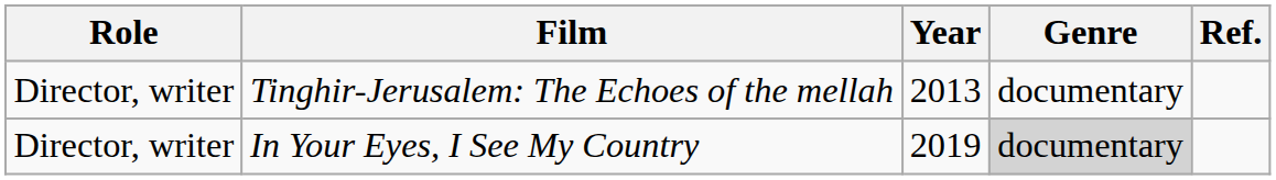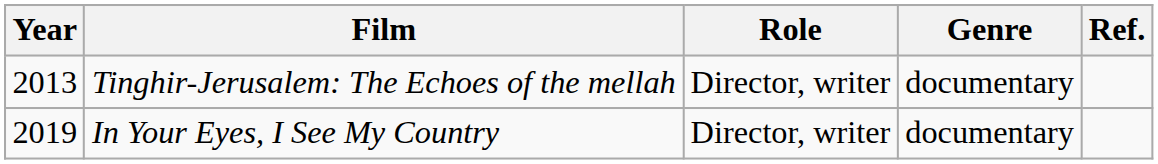 <table class="wikitable">
 <tr>
+<th>Year</th>
+<th>Film</th>
 <th>Role</th>
-<th>Film</th>
-<th>Year</th>
 <th>Genre</th>
 <th>Ref.</th>
 </tr>
 <tr>
+<td>2013</td>
+<td><em>Tinghir-Jerusalem: The Echoes of the mellah</em></td>
 <td>Director, writer</td>
-<td><em>Tinghir-Jerusalem: The Echoes of the mellah</em></td>
-<td>2013</td>
 <td>documentary</td>
 <td></td>
 </tr>
 <tr>
+<td>2019</td>
+<td><em>In Your Eyes, I See My Country</em></td>
 <td>Director, writer</td>
-<td><em>In Your Eyes, I See My Country</em></td>
-<td>2019</td>
-<td style="background: lightgrey;">documentary</td>
+<td>documentary</td>
 <td></td>
 </tr>
 </table>
